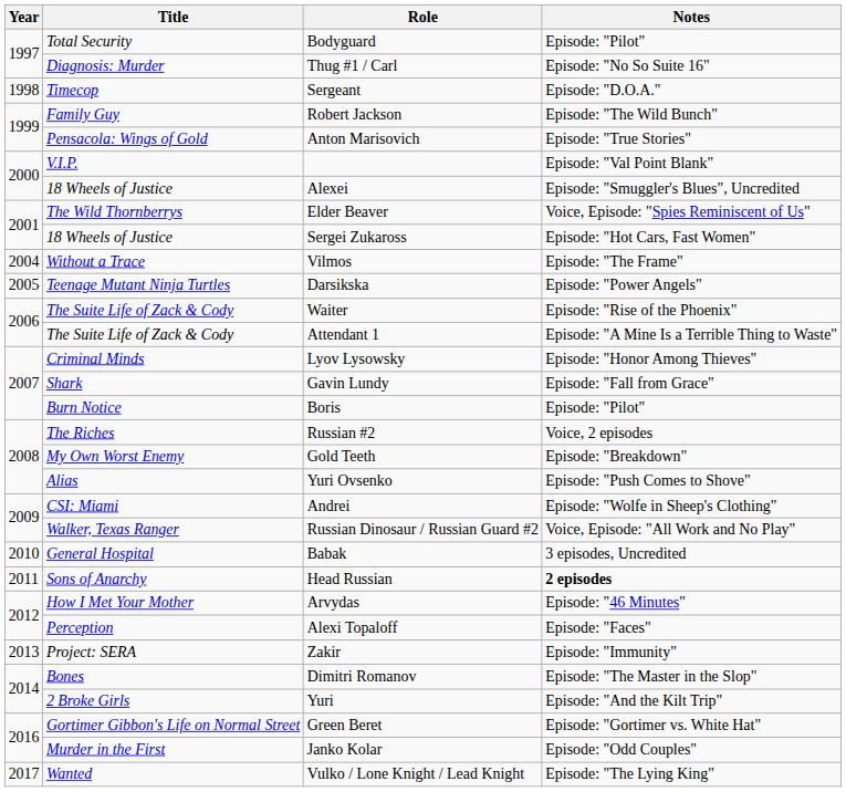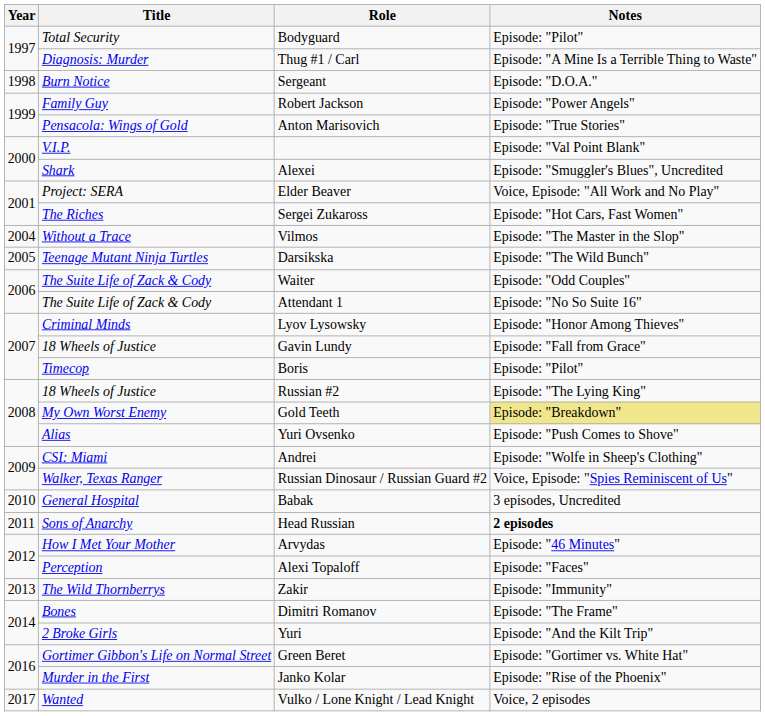 <table class="wikitable">
 <tr>
 <th>Year</th>
 <th>Title</th>
 <th>Role</th>
 <th>Notes</th>
 </tr>
 <tr>
 <td rowspan="2">1997</td>
 <td><em>Total Security</em></td>
 <td>Bodyguard</td>
 <td>Episode: "Pilot"</td>
 </tr>
 <tr>
 <td><em><a href='#'>Diagnosis: Murder</a></em></td>
 <td>Thug #1 / Carl</td>
-<td>Episode: "No So Suite 16"</td>
+<td>Episode: "A Mine Is a Terrible Thing to Waste"</td>
 </tr>
 <tr>
 <td>1998</td>
-<td><em><a href='#'>Timecop</a></em></td>
+<td><em><a href='#'>Burn Notice</a></em></td>
 <td>Sergeant</td>
 <td>Episode: "D.O.A."</td>
 </tr>
 <tr>
 <td rowspan="2">1999</td>
 <td><em><a href='#'>Family Guy</a></em></td>
 <td>Robert Jackson</td>
-<td>Episode: "The Wild Bunch"</td>
+<td>Episode: "Power Angels"</td>
 </tr>
 <tr>
 <td><em><a href='#'>Pensacola: Wings of Gold</a></em></td>
 <td>Anton Marisovich</td>
 <td>Episode: "True Stories"</td>
 </tr>
 <tr>
 <td rowspan="2">2000</td>
 <td><em><a href='#'>V.I.P.</a></em></td>
 <td></td>
 <td>Episode: "Val Point Blank"</td>
 </tr>
 <tr>
-<td><em>18 Wheels of Justice</em></td>
+<td><em><a href='#'>Shark</a></em></td>
 <td>Alexei</td>
 <td>Episode: "Smuggler's Blues", Uncredited</td>
 </tr>
 <tr>
 <td rowspan="2">2001</td>
-<td><em><a href='#'>The Wild Thornberrys</a></em></td>
+<td><em>Project: SERA</em></td>
 <td>Elder Beaver</td>
-<td>Voice, Episode: "<a href='#'>Spies Reminiscent of Us</a>"</td>
+<td>Voice, Episode: "All Work and No Play"</td>
 </tr>
 <tr>
-<td><em>18 Wheels of Justice</em></td>
+<td><em><a href='#'>The Riches</a></em></td>
 <td>Sergei Zukaross</td>
 <td>Episode: "Hot Cars, Fast Women"</td>
 </tr>
 <tr>
 <td>2004</td>
 <td><em><a href='#'>Without a Trace</a></em></td>
 <td>Vilmos</td>
-<td>Episode: "The Frame"</td>
+<td>Episode: "The Master in the Slop"</td>
 </tr>
 <tr>
 <td>2005</td>
 <td><em><a href='#'>Teenage Mutant Ninja Turtles</a></em></td>
 <td>Darsikska</td>
-<td>Episode: "Power Angels"</td>
+<td>Episode: "The Wild Bunch"</td>
 </tr>
 <tr>
 <td rowspan="2">2006</td>
 <td><em><a href='#'>The Suite Life of Zack & Cody</a></em></td>
 <td>Waiter</td>
-<td>Episode: "Rise of the Phoenix"</td>
+<td>Episode: "Odd Couples"</td>
 </tr>
 <tr>
 <td><em>The Suite Life of Zack & Cody</em></td>
 <td>Attendant 1</td>
-<td>Episode: "A Mine Is a Terrible Thing to Waste"</td>
+<td>Episode: "No So Suite 16"</td>
 </tr>
 <tr>
 <td rowspan="3">2007</td>
 <td><em><a href='#'>Criminal Minds</a></em></td>
 <td>Lyov Lysowsky</td>
 <td>Episode: "Honor Among Thieves"</td>
 </tr>
 <tr>
-<td><em><a href='#'>Shark</a></em></td>
+<td><em>18 Wheels of Justice</em></td>
 <td>Gavin Lundy</td>
 <td>Episode: "Fall from Grace"</td>
 </tr>
 <tr>
-<td><em><a href='#'>Burn Notice</a></em></td>
+<td><em><a href='#'>Timecop</a></em></td>
 <td>Boris</td>
 <td>Episode: "Pilot"</td>
 </tr>
 <tr>
 <td rowspan="3">2008</td>
-<td><em><a href='#'>The Riches</a></em></td>
+<td><em>18 Wheels of Justice</em></td>
 <td>Russian #2</td>
-<td>Voice, 2 episodes</td>
+<td>Episode: "The Lying King"</td>
 </tr>
 <tr>
 <td><em><a href='#'>My Own Worst Enemy</a></em></td>
 <td>Gold Teeth</td>
-<td>Episode: "Breakdown"</td>
+<td style="background: khaki;">Episode: "Breakdown"</td>
 </tr>
 <tr>
 <td><em><a href='#'>Alias</a></em></td>
 <td>Yuri Ovsenko</td>
 <td>Episode: "Push Comes to Shove"</td>
 </tr>
 <tr>
 <td rowspan="2">2009</td>
 <td><em><a href='#'>CSI: Miami</a></em></td>
 <td>Andrei</td>
 <td>Episode: "Wolfe in Sheep's Clothing"</td>
 </tr>
 <tr>
 <td><em><a href='#'>Walker, Texas Ranger</a></em></td>
 <td>Russian Dinosaur / Russian Guard #2</td>
-<td>Voice, Episode: "All Work and No Play"</td>
+<td>Voice, Episode: "<a href='#'>Spies Reminiscent of Us</a>"</td>
 </tr>
 <tr>
 <td>2010</td>
 <td><em><a href='#'>General Hospital</a></em></td>
 <td>Babak</td>
 <td>3 episodes, Uncredited</td>
 </tr>
 <tr>
 <td>2011</td>
 <td><em><a href='#'>Sons of Anarchy</a></em></td>
 <td>Head Russian</td>
 <td><strong>2 episodes</strong></td>
 </tr>
 <tr>
 <td rowspan="2">2012</td>
 <td><em><a href='#'>How I Met Your Mother</a></em></td>
 <td>Arvydas</td>
 <td>Episode: "<a href='#'>46 Minutes</a>"</td>
 </tr>
 <tr>
 <td><em><a href='#'>Perception</a></em></td>
 <td>Alexi Topaloff</td>
 <td>Episode: "Faces"</td>
 </tr>
 <tr>
 <td>2013</td>
-<td><em>Project: SERA</em></td>
+<td><em><a href='#'>The Wild Thornberrys</a></em></td>
 <td>Zakir</td>
 <td>Episode: "Immunity"</td>
 </tr>
 <tr>
 <td rowspan="2">2014</td>
 <td><em><a href='#'>Bones</a></em></td>
 <td>Dimitri Romanov</td>
-<td>Episode: "The Master in the Slop"</td>
+<td>Episode: "The Frame"</td>
 </tr>
 <tr>
 <td><em><a href='#'>2 Broke Girls</a></em></td>
 <td>Yuri</td>
 <td>Episode: "And the Kilt Trip"</td>
 </tr>
 <tr>
 <td rowspan="2">2016</td>
 <td><em><a href='#'>Gortimer Gibbon's Life on Normal Street</a></em></td>
 <td>Green Beret</td>
 <td>Episode: "Gortimer vs. White Hat"</td>
 </tr>
 <tr>
 <td><em><a href='#'>Murder in the First</a></em></td>
 <td>Janko Kolar</td>
-<td>Episode: "Odd Couples"</td>
+<td>Episode: "Rise of the Phoenix"</td>
 </tr>
 <tr>
 <td>2017</td>
 <td><em><a href='#'>Wanted</a></em></td>
 <td>Vulko / Lone Knight / Lead Knight</td>
-<td>Episode: "The Lying King"</td>
+<td>Voice, 2 episodes</td>
 </tr>
 </table>
